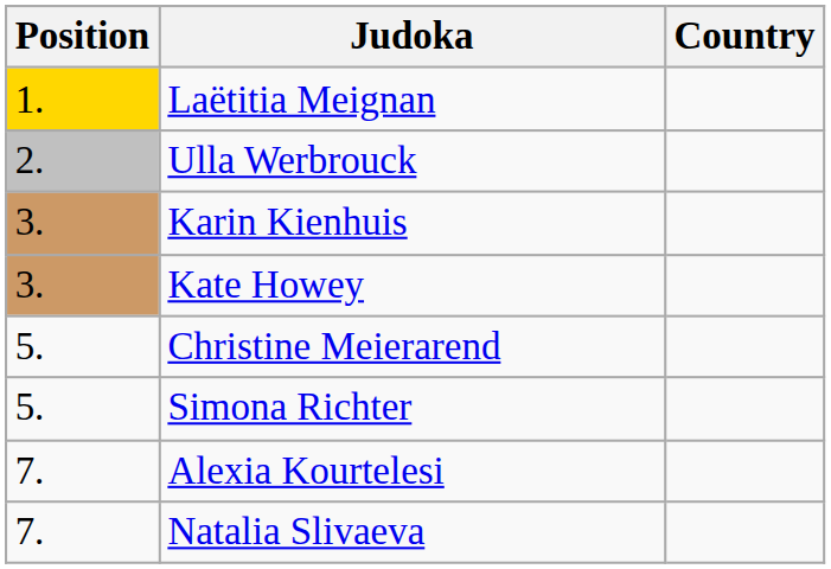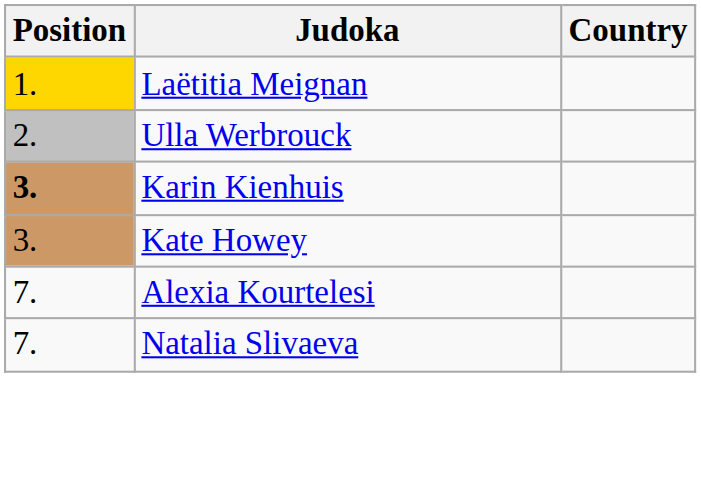 <table class=wikitable>
 <tr>
 <th width=10>Position</th>
 <th width=200>Judoka</th>
 <th width=10>Country</th>
 </tr>
 <tr>
 <td bgcolor=gold>1.</td>
 <td><a href='#'>Laëtitia Meignan</a></td>
 <td></td>
 </tr>
 <tr>
 <td bgcolor=silver>2.</td>
 <td><a href='#'>Ulla Werbrouck</a></td>
 <td></td>
 </tr>
 <tr>
-<td bgcolor=CC9966>3.</td>
+<td bgcolor=CC9966><strong>3.</strong></td>
 <td><a href='#'>Karin Kienhuis</a></td>
 <td></td>
 </tr>
 <tr>
 <td bgcolor=CC9966>3.</td>
 <td><a href='#'>Kate Howey</a></td>
-<td></td>
-</tr>
-<tr>
-<td>5.</td>
-<td><a href='#'>Christine Meierarend</a></td>
-<td></td>
-</tr>
-<tr>
-<td>5.</td>
-<td><a href='#'>Simona Richter</a></td>
 <td></td>
 </tr>
 <tr>
 <td>7.</td>
 <td><a href='#'>Alexia Kourtelesi</a></td>
 <td></td>
 </tr>
 <tr>
 <td>7.</td>
 <td><a href='#'>Natalia Slivaeva</a></td>
 <td></td>
 </tr>
 </table>
